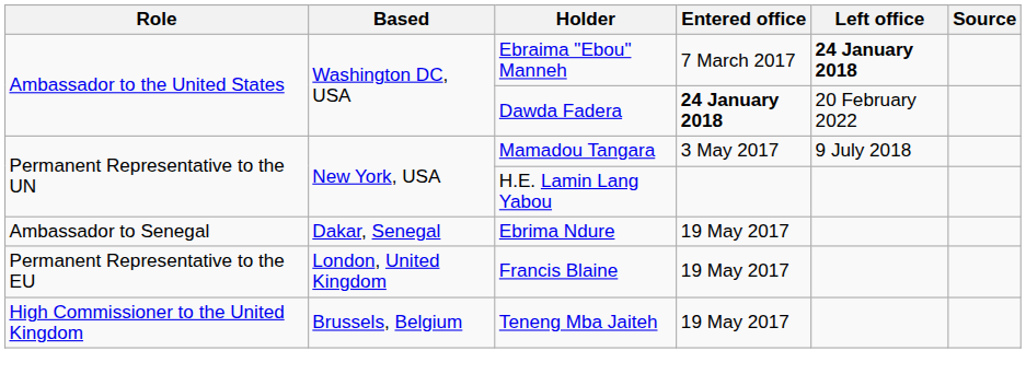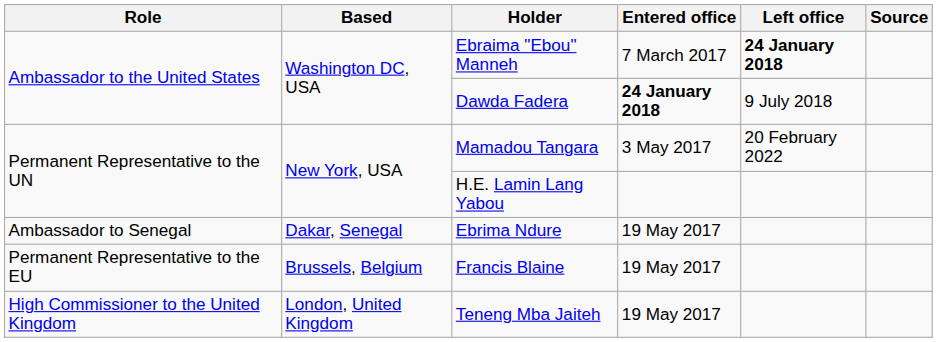 <table class="wikitable">
 <tr>
 <th>Role</th>
 <th>Based</th>
 <th>Holder</th>
 <th>Entered office</th>
 <th>Left office</th>
 <th>Source</th>
 </tr>
 <tr>
 <td rowspan=2><a href='#'>Ambassador to the United States</a></td>
 <td rowspan=2><a href='#'>Washington DC</a>, USA</td>
 <td><a href='#'>Ebraima "Ebou" Manneh</a></td>
 <td>7 March 2017</td>
 <td><strong>24 January 2018</strong></td>
 <td></td>
 </tr>
 <tr>
 <td><a href='#'>Dawda Fadera</a></td>
 <td><strong>24 January 2018</strong></td>
-<td>20 February 2022</td>
+<td>9 July 2018</td>
 <td></td>
 </tr>
 <tr>
 <td rowspan="2">Permanent Representative to the UN</td>
 <td rowspan="2"><a href='#'>New York</a>, USA</td>
 <td><a href='#'>Mamadou Tangara</a></td>
 <td>3 May 2017</td>
-<td>9 July 2018</td>
+<td>20 February 2022</td>
 <td></td>
 </tr>
 <tr>
 <td>H.E. <a href='#'>Lamin Lang Yabou</a></td>
 <td></td>
 <td></td>
 <td></td>
 </tr>
 <tr>
 <td>Ambassador to Senegal</td>
 <td><a href='#'>Dakar</a>, <a href='#'>Senegal</a></td>
 <td><a href='#'>Ebrima Ndure</a></td>
 <td>19 May 2017</td>
 <td></td>
 <td></td>
 </tr>
 <tr>
 <td>Permanent Representative to the EU</td>
-<td><a href='#'>London</a>, <a href='#'>United Kingdom</a></td>
+<td><a href='#'>Brussels</a>, <a href='#'>Belgium</a></td>
 <td><a href='#'>Francis Blaine</a></td>
 <td>19 May 2017</td>
 <td></td>
 <td></td>
 </tr>
 <tr>
 <td><a href='#'>High Commissioner to the United Kingdom</a></td>
-<td><a href='#'>Brussels</a>, <a href='#'>Belgium</a></td>
+<td><a href='#'>London</a>, <a href='#'>United Kingdom</a></td>
 <td><a href='#'>Teneng Mba Jaiteh</a></td>
 <td>19 May 2017</td>
 <td></td>
 <td></td>
 </tr>
 </table>
